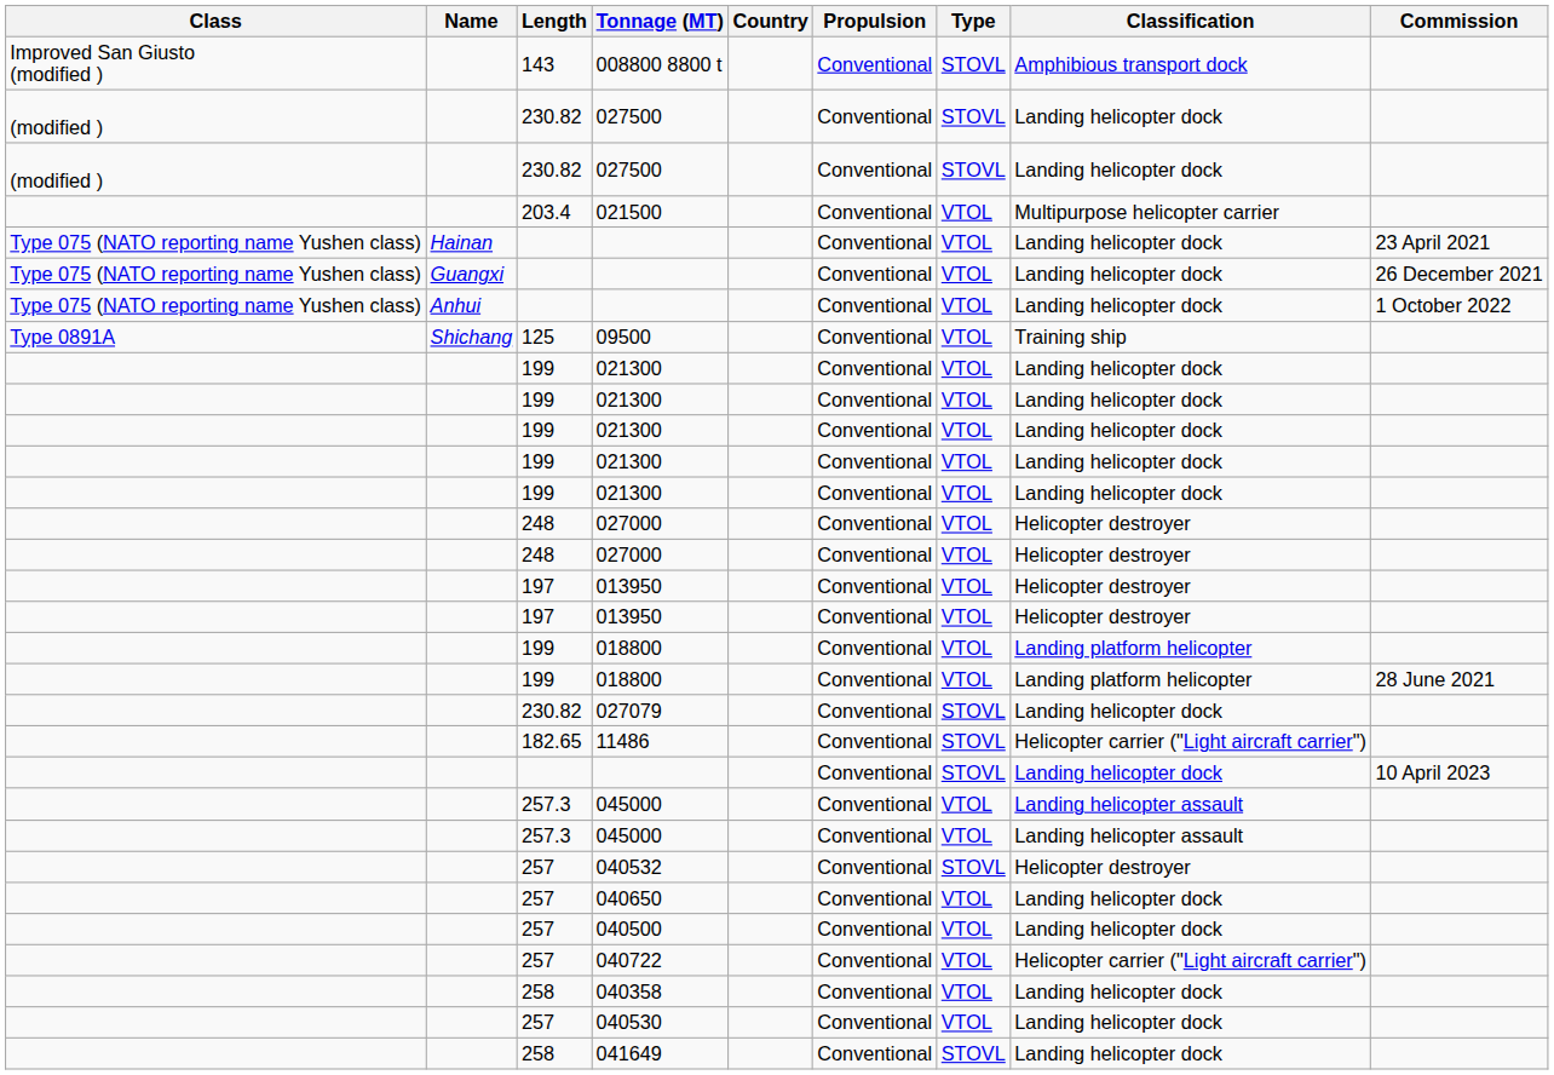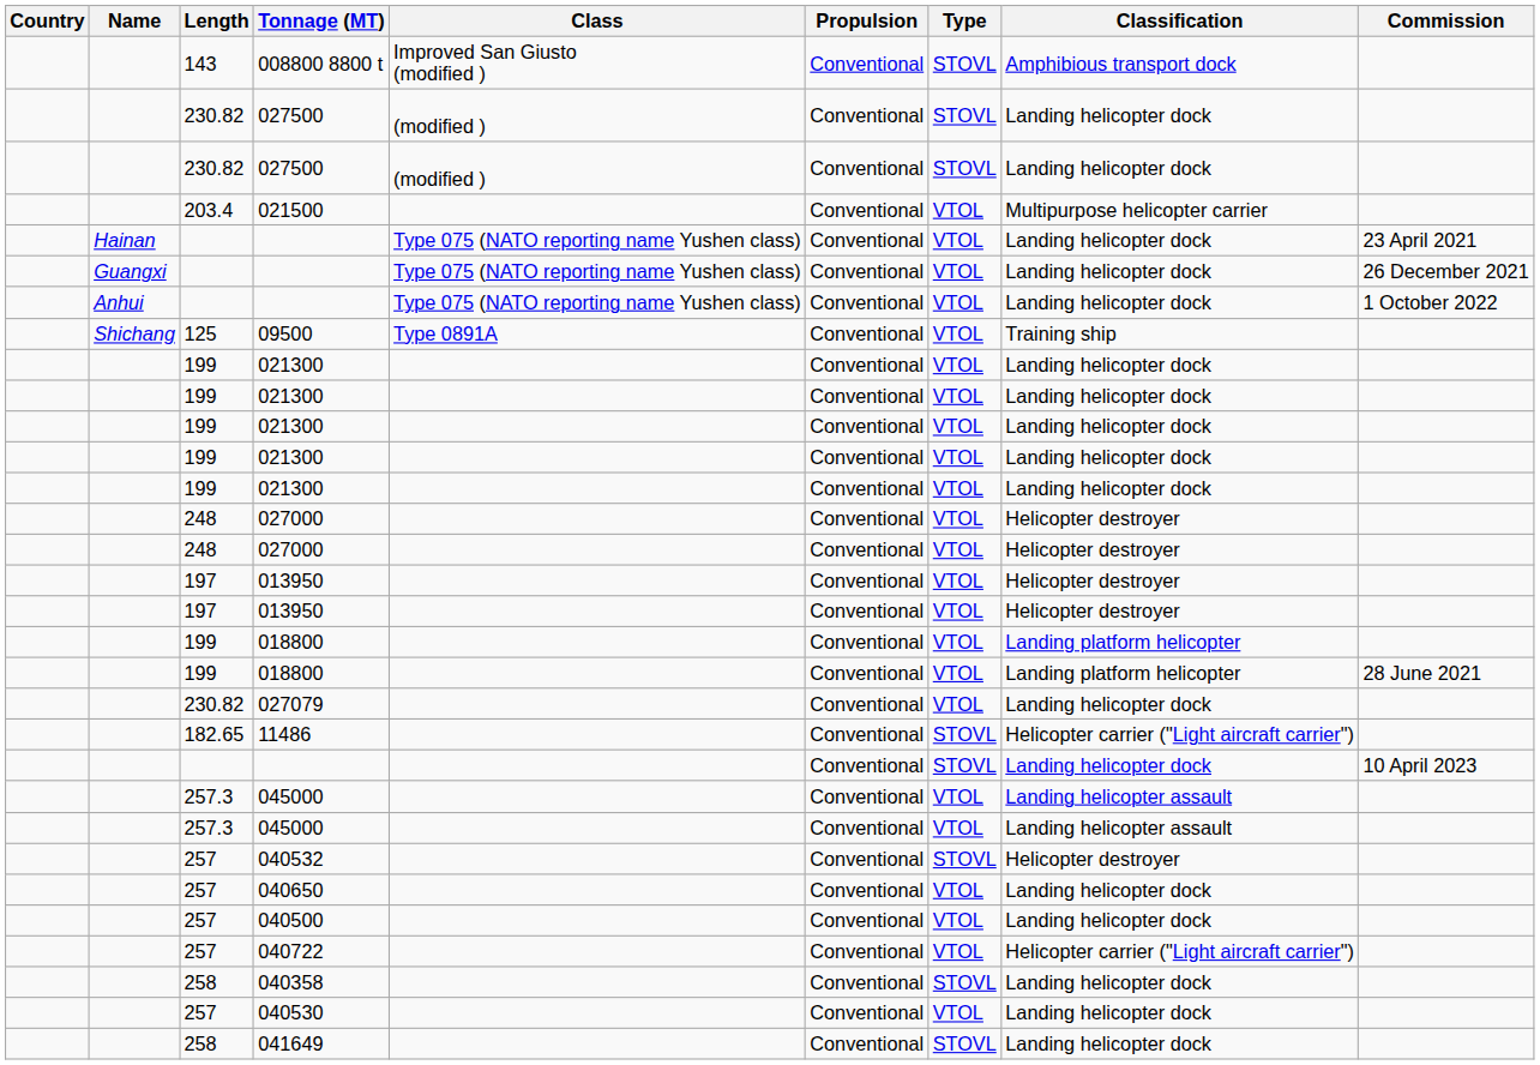 <table class="wikitable sortable" style="font-size:95%;">
 <tr>
-<th>Class</th>
+<th>Country</th>
 <th>Name</th>
 <th>Length</th>
 <th><a href='#'>Tonnage</a> (<a href='#'>MT</a>)</th>
-<th>Country</th>
+<th>Class</th>
 <th>Propulsion</th>
 <th>Type</th>
 <th>Classification</th>
 <th>Commission</th>
 </tr>
 <tr>
-<td>Improved San Giusto<br> (modified )</td>
+<td></td>
 <td></td>
 <td><span>143</span> </td>
 <td><span>008800</span> 8800 t</td>
-<td></td>
+<td>Improved San Giusto<br> (modified )</td>
 <td><a href='#'>Conventional</a></td>
 <td><a href='#'>STOVL</a></td>
 <td><a href='#'>Amphibious transport dock</a></td>
 <td></td>
 </tr>
 <tr>
-<td><br> (modified )</td>
+<td></td>
 <td></td>
 <td><span>230.82</span> </td>
 <td><span>027500</span> </td>
-<td></td>
+<td><br> (modified )</td>
 <td>Conventional</td>
 <td><a href='#'>STOVL</a></td>
 <td>Landing helicopter dock</td>
 <td></td>
 </tr>
 <tr>
-<td><br> (modified )</td>
+<td></td>
 <td></td>
 <td><span>230.82</span> </td>
 <td><span>027500</span> </td>
-<td></td>
+<td><br> (modified )</td>
 <td>Conventional</td>
 <td><a href='#'>STOVL</a></td>
 <td>Landing helicopter dock</td>
 <td></td>
 </tr>
 <tr>
 <td></td>
 <td></td>
 <td><span>203.4</span> </td>
 <td><span>021500</span> </td>
 <td></td>
 <td>Conventional</td>
 <td><a href='#'>VTOL</a></td>
 <td>Multipurpose helicopter carrier</td>
 <td></td>
 </tr>
 <tr>
-<td><a href='#'>Type 075</a> (<a href='#'>NATO reporting name</a> Yushen class)</td>
+<td></td>
 <td><em><a href='#'>Hainan</a></em></td>
 <td></td>
 <td></td>
-<td></td>
+<td><a href='#'>Type 075</a> (<a href='#'>NATO reporting name</a> Yushen class)</td>
 <td>Conventional</td>
 <td><a href='#'>VTOL</a></td>
 <td>Landing helicopter dock</td>
 <td>23 April 2021</td>
 </tr>
 <tr>
-<td><a href='#'>Type 075</a> (<a href='#'>NATO reporting name</a> Yushen class)</td>
+<td></td>
 <td><a href='#'><em>Guangxi</em></a></td>
 <td></td>
 <td></td>
-<td></td>
+<td><a href='#'>Type 075</a> (<a href='#'>NATO reporting name</a> Yushen class)</td>
 <td>Conventional</td>
 <td><a href='#'>VTOL</a></td>
 <td>Landing helicopter dock</td>
 <td>26 December 2021</td>
 </tr>
 <tr>
-<td><a href='#'>Type 075</a> (<a href='#'>NATO reporting name</a> Yushen class)</td>
+<td></td>
 <td><a href='#'><em>Anhui</em></a></td>
 <td></td>
 <td></td>
-<td></td>
+<td><a href='#'>Type 075</a> (<a href='#'>NATO reporting name</a> Yushen class)</td>
 <td>Conventional</td>
 <td><a href='#'>VTOL</a></td>
 <td>Landing helicopter dock</td>
 <td>1 October 2022</td>
 </tr>
 <tr>
-<td><a href='#'>Type 0891A</a></td>
+<td></td>
 <td><a href='#'><em>Shichang</em></a></td>
 <td><span>125</span> </td>
 <td><span>09500</span> </td>
-<td></td>
+<td><a href='#'>Type 0891A</a></td>
 <td>Conventional</td>
 <td><a href='#'>VTOL</a></td>
 <td>Training ship</td>
 <td></td>
 </tr>
 <tr>
 <td></td>
 <td></td>
 <td><span>199</span> </td>
 <td><span>021300</span> </td>
 <td></td>
 <td>Conventional</td>
 <td><a href='#'>VTOL</a></td>
 <td>Landing helicopter dock</td>
 <td></td>
 </tr>
 <tr>
 <td></td>
 <td></td>
 <td><span>199</span> </td>
 <td><span>021300</span> </td>
 <td></td>
 <td>Conventional</td>
 <td><a href='#'>VTOL</a></td>
 <td>Landing helicopter dock</td>
 <td></td>
 </tr>
 <tr>
 <td></td>
 <td></td>
 <td><span>199</span> </td>
 <td><span>021300</span> </td>
 <td></td>
 <td>Conventional</td>
 <td><a href='#'>VTOL</a></td>
 <td>Landing helicopter dock</td>
 <td></td>
 </tr>
 <tr>
 <td></td>
 <td></td>
 <td><span>199</span> </td>
 <td><span>021300</span> </td>
 <td></td>
 <td>Conventional</td>
 <td><a href='#'>VTOL</a></td>
 <td>Landing helicopter dock</td>
 <td></td>
 </tr>
 <tr>
 <td></td>
 <td></td>
 <td><span>199</span> </td>
 <td><span>021300</span> </td>
 <td></td>
 <td>Conventional</td>
 <td><a href='#'>VTOL</a></td>
 <td>Landing helicopter dock</td>
 <td></td>
 </tr>
 <tr>
 <td></td>
 <td></td>
 <td><span>248</span> </td>
 <td><span>027000</span> </td>
 <td></td>
 <td>Conventional</td>
 <td><a href='#'>VTOL</a></td>
 <td>Helicopter destroyer</td>
 <td></td>
 </tr>
 <tr>
 <td></td>
 <td></td>
 <td><span>248</span> </td>
 <td><span>027000</span> </td>
 <td></td>
 <td>Conventional</td>
 <td><a href='#'>VTOL</a></td>
 <td>Helicopter destroyer</td>
 <td></td>
 </tr>
 <tr>
 <td></td>
 <td></td>
 <td><span>197</span> </td>
 <td><span>013950</span> </td>
 <td></td>
 <td>Conventional</td>
 <td><a href='#'>VTOL</a></td>
 <td>Helicopter destroyer</td>
 <td></td>
 </tr>
 <tr>
 <td></td>
 <td></td>
 <td><span>197</span> </td>
 <td><span>013950</span> </td>
 <td></td>
 <td>Conventional</td>
 <td><a href='#'>VTOL</a></td>
 <td>Helicopter destroyer</td>
 <td></td>
 </tr>
 <tr>
 <td></td>
 <td></td>
 <td><span>199</span> </td>
 <td><span>018800</span> </td>
 <td></td>
 <td>Conventional</td>
 <td><a href='#'>VTOL</a></td>
 <td><a href='#'>Landing platform helicopter</a></td>
 <td></td>
 </tr>
 <tr>
 <td></td>
 <td></td>
 <td><span>199</span> </td>
 <td><span>018800</span> </td>
 <td></td>
 <td>Conventional</td>
 <td><a href='#'>VTOL</a></td>
 <td>Landing platform helicopter</td>
 <td>28 June 2021</td>
 </tr>
 <tr>
 <td></td>
 <td></td>
 <td><span>230.82</span> </td>
 <td><span>027079</span> </td>
 <td></td>
 <td>Conventional</td>
-<td><a href='#'>STOVL</a></td>
+<td><a href='#'>VTOL</a></td>
 <td>Landing helicopter dock</td>
 <td></td>
 </tr>
 <tr>
 <td></td>
 <td></td>
 <td><span>182.65</span> </td>
 <td><span>11486</span> </td>
 <td></td>
 <td>Conventional</td>
 <td><a href='#'>STOVL</a></td>
 <td>Helicopter carrier ("<a href='#'>Light aircraft carrier</a>")</td>
 <td></td>
 </tr>
 <tr>
 <td></td>
 <td></td>
 <td></td>
 <td></td>
 <td></td>
 <td>Conventional</td>
 <td><a href='#'>STOVL</a></td>
 <td><a href='#'>Landing helicopter dock</a></td>
 <td>10 April 2023</td>
 </tr>
 <tr>
 <td></td>
 <td></td>
 <td><span>257.3</span> </td>
 <td><span> 045000 </span> </td>
 <td></td>
 <td>Conventional</td>
 <td><a href='#'>VTOL</a></td>
 <td><a href='#'>Landing helicopter assault</a></td>
 <td></td>
 </tr>
 <tr>
 <td></td>
 <td></td>
 <td><span>257.3</span> </td>
 <td><span> 045000 </span> </td>
 <td></td>
 <td>Conventional</td>
 <td><a href='#'>VTOL</a></td>
 <td>Landing helicopter assault</td>
 <td></td>
 </tr>
 <tr>
 <td></td>
 <td></td>
 <td><span>257</span> </td>
 <td><span>040532</span> </td>
 <td></td>
 <td>Conventional</td>
 <td><a href='#'>STOVL</a></td>
 <td>Helicopter destroyer</td>
 <td></td>
 </tr>
 <tr>
 <td></td>
 <td></td>
 <td><span>257</span> </td>
 <td><span>040650</span> </td>
 <td></td>
 <td>Conventional</td>
 <td><a href='#'>VTOL</a></td>
 <td>Landing helicopter dock</td>
 <td></td>
 </tr>
 <tr>
 <td></td>
 <td></td>
 <td><span>257</span> </td>
 <td><span>040500</span> </td>
 <td></td>
 <td>Conventional</td>
 <td><a href='#'>VTOL</a></td>
 <td>Landing helicopter dock</td>
 <td></td>
 </tr>
 <tr>
 <td></td>
 <td></td>
 <td><span>257</span> </td>
 <td><span>040722</span> </td>
 <td></td>
 <td>Conventional</td>
 <td><a href='#'>VTOL</a></td>
 <td>Helicopter carrier ("<a href='#'>Light aircraft carrier</a>")</td>
 <td></td>
 </tr>
 <tr>
 <td></td>
 <td></td>
 <td><span>258</span> </td>
 <td><span>040358</span> </td>
 <td></td>
 <td>Conventional</td>
-<td><a href='#'>VTOL</a></td>
+<td><a href='#'>STOVL</a></td>
 <td>Landing helicopter dock</td>
 <td></td>
 </tr>
 <tr>
 <td></td>
 <td></td>
 <td><span>257</span> </td>
 <td><span>040530</span> </td>
 <td></td>
 <td>Conventional</td>
 <td><a href='#'>VTOL</a></td>
 <td>Landing helicopter dock</td>
 <td></td>
 </tr>
 <tr>
 <td></td>
 <td></td>
 <td><span>258</span> </td>
 <td><span>041649</span> </td>
 <td></td>
 <td>Conventional</td>
 <td><a href='#'>STOVL</a></td>
 <td>Landing helicopter dock</td>
 <td></td>
 </tr>
 </table>
